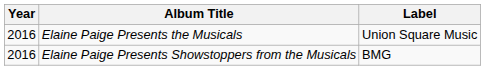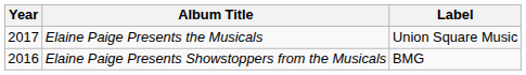 <table class="wikitable">
 <tr>
 <th>Year</th>
 <th>Album Title</th>
 <th>Label</th>
 </tr>
 <tr>
-<td>2016</td>
+<td>2017</td>
 <td><em>Elaine Paige Presents the Musicals</em></td>
 <td>Union Square Music</td>
 </tr>
 <tr>
 <td>2016</td>
 <td><em>Elaine Paige Presents Showstoppers from the Musicals</em></td>
 <td>BMG</td>
 </tr>
 </table>
